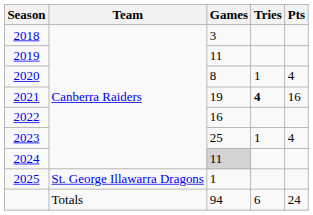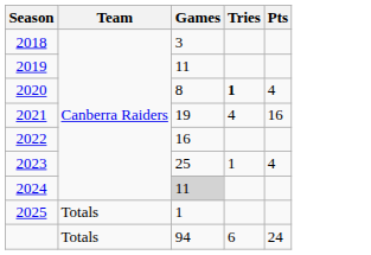 <table class="wikitable">
 <tr>
 <th>Season</th>
 <th>Team</th>
 <th>Games</th>
 <th>Tries</th>
 <th>Pts</th>
 </tr>
 <tr>
 <td align="center"><a href='#'>2018</a></td>
 <td rowspan="7"> <a href='#'>Canberra Raiders</a></td>
 <td>3</td>
 <td></td>
 <td></td>
 </tr>
 <tr>
 <td align="center"><a href='#'>2019</a></td>
 <td>11</td>
 <td></td>
 <td></td>
 </tr>
 <tr>
 <td align="center"><a href='#'>2020</a></td>
 <td>8</td>
-<td>1</td>
+<td><strong>1</strong></td>
 <td>4</td>
 </tr>
 <tr>
 <td align="center"><a href='#'>2021</a></td>
 <td>19</td>
-<td><strong>4</strong></td>
+<td>4</td>
 <td>16</td>
 </tr>
 <tr>
 <td align="center"><a href='#'>2022</a></td>
 <td>16</td>
 <td></td>
 <td></td>
 </tr>
 <tr>
 <td align="center"><a href='#'>2023</a></td>
 <td>25</td>
 <td>1</td>
 <td>4</td>
 </tr>
 <tr>
 <td align="center"><a href='#'>2024</a></td>
 <td style="background: lightgrey;">11</td>
 <td></td>
 <td></td>
 </tr>
 <tr>
 <td align="center"><a href='#'>2025</a></td>
-<td> <a href='#'>St. George Illawarra Dragons</a></td>
+<td>Totals</td>
 <td>1</td>
 <td></td>
 <td></td>
 </tr>
 <tr>
 <td></td>
 <td>Totals</td>
 <td>94</td>
 <td>6</td>
 <td>24</td>
 </tr>
 </table>
